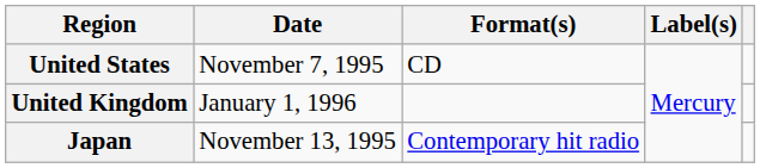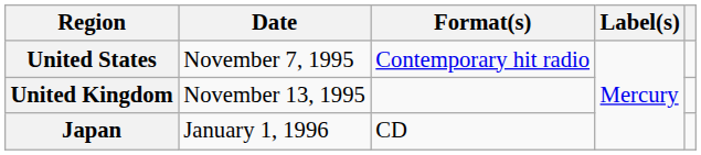 <table class="wikitable plainrowheaders">
 <tr>
 <th scope="col">Region</th>
 <th scope="col">Date</th>
 <th scope="col">Format(s)</th>
 <th scope="col">Label(s)</th>
 <th scope="col"></th>
 </tr>
 <tr>
 <th scope="row">United States</th>
 <td>November 7, 1995</td>
-<td>CD</td>
+<td><a href='#'>Contemporary hit radio</a></td>
 <td rowspan="3"><a href='#'>Mercury</a></td>
 <td align="center"></td>
 </tr>
 <tr>
 <th scope="row">United Kingdom</th>
-<td>January 1, 1996</td>
+<td>November 13, 1995</td>
 <td></td>
 <td align="center"></td>
 </tr>
 <tr>
 <th scope="row">Japan</th>
-<td>November 13, 1995</td>
-<td><a href='#'>Contemporary hit radio</a></td>
+<td>January 1, 1996</td>
+<td>CD</td>
 <td align="center"></td>
 </tr>
 </table>
